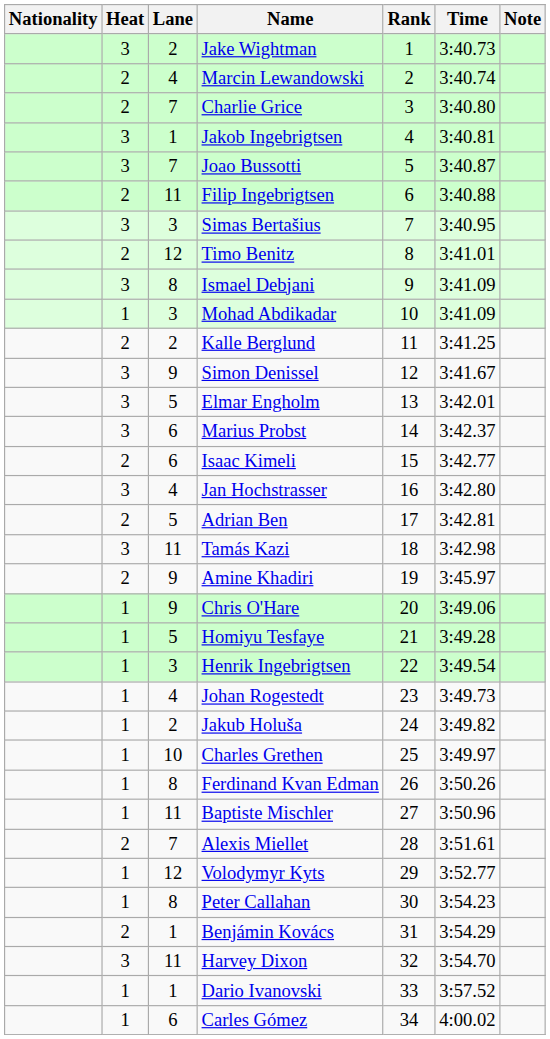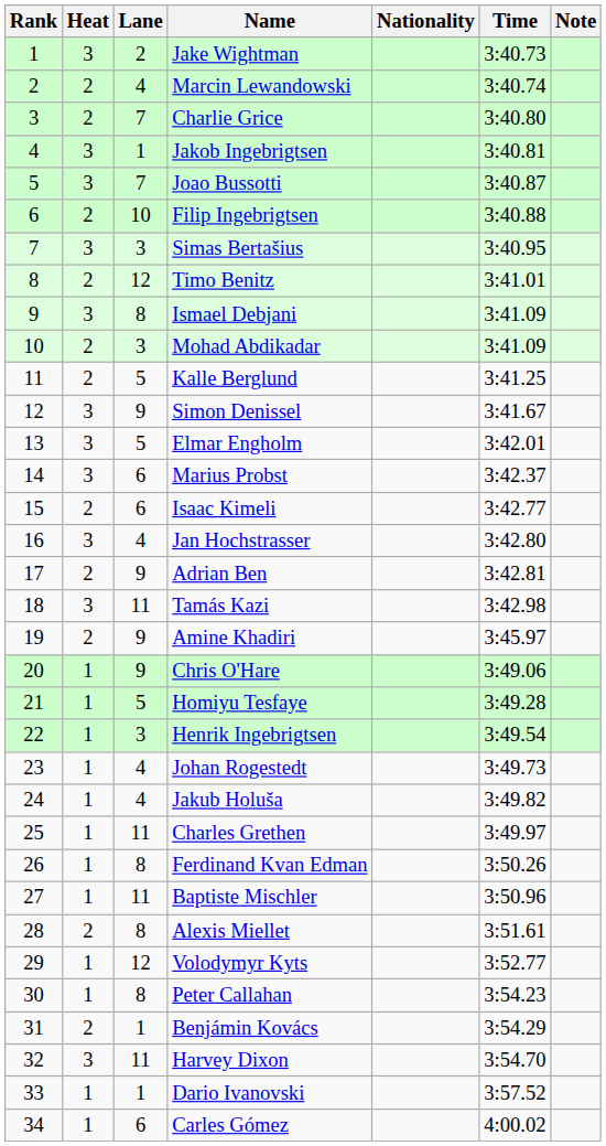 <table class="wikitable sortable" style="text-align:center">
 <tr>
-<th>Nationality</th>
+<th>Rank</th>
 <th>Heat</th>
 <th>Lane</th>
 <th>Name</th>
-<th>Rank</th>
+<th>Nationality</th>
 <th>Time</th>
 <th>Note</th>
 </tr>
 <tr bgcolor=ccffcc>
-<td align=left></td>
+<td>1</td>
 <td>3</td>
 <td>2</td>
 <td align=left><a href='#'>Jake Wightman</a></td>
-<td>1</td>
+<td align=left></td>
 <td>3:40.73</td>
 <td></td>
 </tr>
 <tr bgcolor=ccffcc>
-<td align=left></td>
+<td>2</td>
 <td>2</td>
 <td>4</td>
 <td align=left><a href='#'>Marcin Lewandowski</a></td>
-<td>2</td>
+<td align=left></td>
 <td>3:40.74</td>
 <td></td>
 </tr>
 <tr bgcolor=ccffcc>
-<td align=left></td>
+<td>3</td>
 <td>2</td>
 <td>7</td>
 <td align=left><a href='#'>Charlie Grice</a></td>
-<td>3</td>
+<td align=left></td>
 <td>3:40.80</td>
 <td></td>
 </tr>
 <tr bgcolor=ccffcc>
-<td align=left></td>
+<td>4</td>
 <td>3</td>
 <td>1</td>
 <td align=left><a href='#'>Jakob Ingebrigtsen</a></td>
-<td>4</td>
+<td align=left></td>
 <td>3:40.81</td>
 <td></td>
 </tr>
 <tr bgcolor=ccffcc>
-<td align=left></td>
+<td>5</td>
 <td>3</td>
 <td>7</td>
 <td align=left><a href='#'>Joao Bussotti</a></td>
-<td>5</td>
+<td align=left></td>
 <td>3:40.87</td>
 <td></td>
 </tr>
 <tr bgcolor=ccffcc>
+<td>6</td>
+<td>2</td>
+<td>10</td>
+<td align=left><a href='#'>Filip Ingebrigtsen</a></td>
 <td align=left></td>
-<td>2</td>
-<td>11</td>
-<td align=left><a href='#'>Filip Ingebrigtsen</a></td>
-<td>6</td>
 <td>3:40.88</td>
 <td></td>
 </tr>
 <tr bgcolor=ddffdd>
-<td align=left></td>
+<td>7</td>
 <td>3</td>
 <td>3</td>
 <td align=left><a href='#'>Simas Bertašius</a></td>
-<td>7</td>
+<td align=left></td>
 <td>3:40.95</td>
 <td></td>
 </tr>
 <tr bgcolor=ddffdd>
-<td align=left></td>
+<td>8</td>
 <td>2</td>
 <td>12</td>
 <td align=left><a href='#'>Timo Benitz</a></td>
-<td>8</td>
+<td align=left></td>
 <td>3:41.01</td>
 <td></td>
 </tr>
 <tr bgcolor=ddffdd>
-<td align=left></td>
+<td>9</td>
 <td>3</td>
 <td>8</td>
 <td align=left><a href='#'>Ismael Debjani</a></td>
-<td>9</td>
+<td align=left></td>
 <td>3:41.09</td>
 <td></td>
 </tr>
 <tr bgcolor=ddffdd>
-<td align=left></td>
-<td>1</td>
+<td>10</td>
+<td>2</td>
 <td>3</td>
 <td align=left><a href='#'>Mohad Abdikadar</a></td>
-<td>10</td>
+<td align=left></td>
 <td>3:41.09</td>
 <td></td>
 </tr>
 <tr>
+<td>11</td>
+<td>2</td>
+<td>5</td>
+<td align=left><a href='#'>Kalle Berglund</a></td>
 <td align=left></td>
-<td>2</td>
-<td>2</td>
-<td align=left><a href='#'>Kalle Berglund</a></td>
-<td>11</td>
 <td>3:41.25</td>
 <td></td>
 </tr>
 <tr>
-<td align=left></td>
+<td>12</td>
 <td>3</td>
 <td>9</td>
 <td align=left><a href='#'>Simon Denissel</a></td>
-<td>12</td>
+<td align=left></td>
 <td>3:41.67</td>
 <td></td>
 </tr>
 <tr>
-<td align=left></td>
+<td>13</td>
 <td>3</td>
 <td>5</td>
 <td align=left><a href='#'>Elmar Engholm</a></td>
-<td>13</td>
+<td align=left></td>
 <td>3:42.01</td>
 <td></td>
 </tr>
 <tr>
-<td align=left></td>
+<td>14</td>
 <td>3</td>
 <td>6</td>
 <td align=left><a href='#'>Marius Probst</a></td>
-<td>14</td>
+<td align=left></td>
 <td>3:42.37</td>
 <td></td>
 </tr>
 <tr>
-<td align=left></td>
+<td>15</td>
 <td>2</td>
 <td>6</td>
 <td align=left><a href='#'>Isaac Kimeli</a></td>
-<td>15</td>
+<td align=left></td>
 <td>3:42.77</td>
 <td></td>
 </tr>
 <tr>
-<td align=left></td>
+<td>16</td>
 <td>3</td>
 <td>4</td>
 <td align=left><a href='#'>Jan Hochstrasser</a></td>
-<td>16</td>
+<td align=left></td>
 <td>3:42.80</td>
 <td></td>
 </tr>
 <tr>
+<td>17</td>
+<td>2</td>
+<td>9</td>
+<td align=left><a href='#'>Adrian Ben</a></td>
 <td align=left></td>
-<td>2</td>
-<td>5</td>
-<td align=left><a href='#'>Adrian Ben</a></td>
-<td>17</td>
 <td>3:42.81</td>
 <td></td>
 </tr>
 <tr>
-<td align=left></td>
+<td>18</td>
 <td>3</td>
 <td>11</td>
 <td align=left><a href='#'>Tamás Kazi</a></td>
-<td>18</td>
+<td align=left></td>
 <td>3:42.98</td>
 <td></td>
 </tr>
 <tr>
-<td align=left></td>
+<td>19</td>
 <td>2</td>
 <td>9</td>
 <td align=left><a href='#'>Amine Khadiri</a></td>
-<td>19</td>
+<td align=left></td>
 <td>3:45.97</td>
 <td></td>
 </tr>
 <tr bgcolor=ccffcc>
-<td align=left></td>
+<td>20</td>
 <td>1</td>
 <td>9</td>
 <td align=left><a href='#'>Chris O'Hare</a></td>
-<td>20</td>
+<td align=left></td>
 <td>3:49.06</td>
 <td></td>
 </tr>
 <tr bgcolor=ccffcc>
-<td align=left></td>
+<td>21</td>
 <td>1</td>
 <td>5</td>
 <td align=left><a href='#'>Homiyu Tesfaye</a></td>
-<td>21</td>
+<td align=left></td>
 <td>3:49.28</td>
 <td></td>
 </tr>
 <tr bgcolor=ccffcc>
-<td align=left></td>
+<td>22</td>
 <td>1</td>
 <td>3</td>
 <td align=left><a href='#'>Henrik Ingebrigtsen</a></td>
-<td>22</td>
+<td align=left></td>
 <td>3:49.54</td>
 <td></td>
 </tr>
 <tr>
-<td align=left></td>
+<td>23</td>
 <td>1</td>
 <td>4</td>
 <td align=left><a href='#'>Johan Rogestedt</a></td>
-<td>23</td>
+<td align=left></td>
 <td>3:49.73</td>
 <td></td>
 </tr>
 <tr>
+<td>24</td>
+<td>1</td>
+<td>4</td>
+<td align=left><a href='#'>Jakub Holuša</a></td>
 <td align=left></td>
-<td>1</td>
-<td>2</td>
-<td align=left><a href='#'>Jakub Holuša</a></td>
-<td>24</td>
 <td>3:49.82</td>
 <td></td>
 </tr>
 <tr>
+<td>25</td>
+<td>1</td>
+<td>11</td>
+<td align=left><a href='#'>Charles Grethen</a></td>
 <td align=left></td>
-<td>1</td>
-<td>10</td>
-<td align=left><a href='#'>Charles Grethen</a></td>
-<td>25</td>
 <td>3:49.97</td>
 <td></td>
 </tr>
 <tr>
-<td align=left></td>
+<td>26</td>
 <td>1</td>
 <td>8</td>
 <td align=left><a href='#'>Ferdinand Kvan Edman</a></td>
-<td>26</td>
+<td align=left></td>
 <td>3:50.26</td>
 <td></td>
 </tr>
 <tr>
-<td align=left></td>
+<td>27</td>
 <td>1</td>
 <td>11</td>
 <td align=left><a href='#'>Baptiste Mischler</a></td>
-<td>27</td>
+<td align=left></td>
 <td>3:50.96</td>
 <td></td>
 </tr>
 <tr>
+<td>28</td>
+<td>2</td>
+<td>8</td>
+<td align=left><a href='#'>Alexis Miellet</a></td>
 <td align=left></td>
-<td>2</td>
-<td>7</td>
-<td align=left><a href='#'>Alexis Miellet</a></td>
-<td>28</td>
 <td>3:51.61</td>
 <td></td>
 </tr>
 <tr>
-<td align=left></td>
+<td>29</td>
 <td>1</td>
 <td>12</td>
 <td align=left><a href='#'>Volodymyr Kyts</a></td>
-<td>29</td>
+<td align=left></td>
 <td>3:52.77</td>
 <td></td>
 </tr>
 <tr>
-<td align=left></td>
+<td>30</td>
 <td>1</td>
 <td>8</td>
 <td align=left><a href='#'>Peter Callahan</a></td>
-<td>30</td>
+<td align=left></td>
 <td>3:54.23</td>
 <td></td>
 </tr>
 <tr>
-<td align=left></td>
+<td>31</td>
 <td>2</td>
 <td>1</td>
 <td align=left><a href='#'>Benjámin Kovács</a></td>
-<td>31</td>
+<td align=left></td>
 <td>3:54.29</td>
 <td></td>
 </tr>
 <tr>
-<td align=left></td>
+<td>32</td>
 <td>3</td>
 <td>11</td>
 <td align=left><a href='#'>Harvey Dixon</a></td>
-<td>32</td>
+<td align=left></td>
 <td>3:54.70</td>
 <td></td>
 </tr>
 <tr>
-<td align=left></td>
+<td>33</td>
 <td>1</td>
 <td>1</td>
 <td align=left><a href='#'>Dario Ivanovski</a></td>
-<td>33</td>
+<td align=left></td>
 <td>3:57.52</td>
 <td></td>
 </tr>
 <tr>
-<td align=left></td>
+<td>34</td>
 <td>1</td>
 <td>6</td>
 <td align=left><a href='#'>Carles Gómez</a></td>
-<td>34</td>
+<td align=left></td>
 <td>4:00.02</td>
 <td></td>
 </tr>
 </table>
